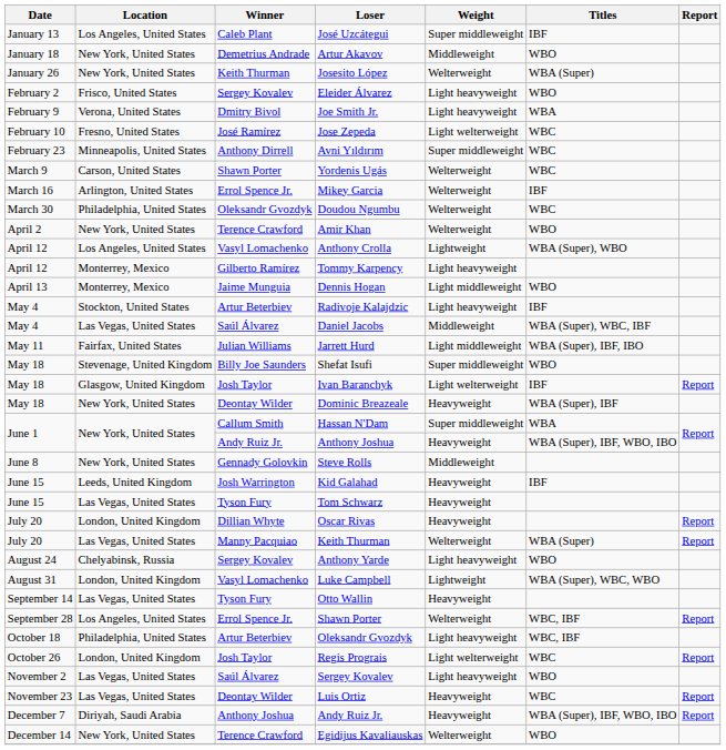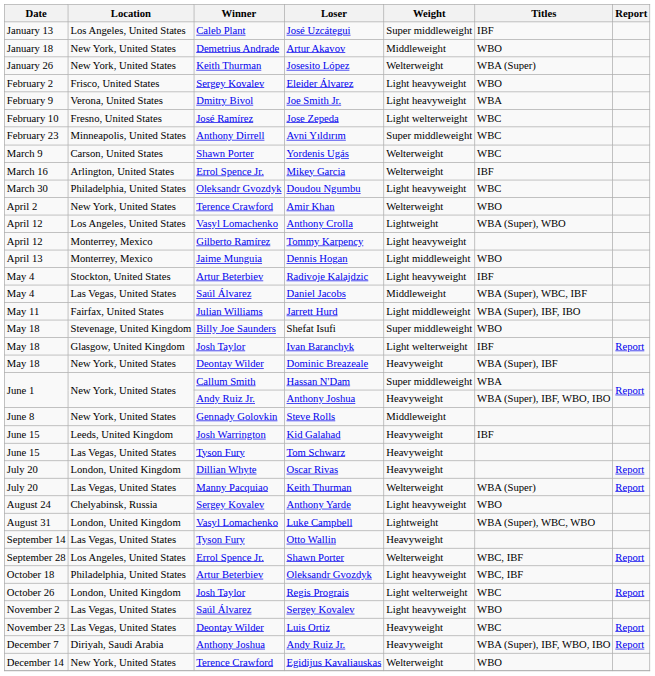 <table class="wikitable" style="font-size: 95%">
 <tr>
 <th>Date</th>
 <th>Location</th>
 <th>Winner</th>
 <th>Loser</th>
 <th>Weight</th>
 <th>Titles</th>
 <th>Report</th>
 </tr>
 <tr>
 <td>January 13</td>
 <td>Los Angeles, United States</td>
 <td><a href='#'>Caleb Plant</a></td>
 <td><a href='#'>José Uzcátegui</a></td>
 <td>Super middleweight</td>
 <td>IBF</td>
 <td></td>
 </tr>
 <tr>
 <td>January 18</td>
 <td>New York, United States</td>
 <td><a href='#'>Demetrius Andrade</a></td>
 <td><a href='#'>Artur Akavov</a></td>
 <td>Middleweight</td>
 <td>WBO</td>
 <td></td>
 </tr>
 <tr>
 <td>January 26</td>
 <td>New York, United States</td>
 <td><a href='#'>Keith Thurman</a></td>
 <td><a href='#'>Josesito López</a></td>
 <td>Welterweight</td>
 <td>WBA (Super)</td>
 <td></td>
 </tr>
 <tr>
 <td>February 2</td>
 <td>Frisco, United States</td>
 <td><a href='#'>Sergey Kovalev</a></td>
 <td><a href='#'>Eleider Álvarez</a></td>
 <td>Light heavyweight</td>
 <td>WBO</td>
 <td></td>
 </tr>
 <tr>
 <td>February 9</td>
 <td>Verona, United States</td>
 <td><a href='#'>Dmitry Bivol</a></td>
 <td><a href='#'>Joe Smith Jr.</a></td>
 <td>Light heavyweight</td>
 <td>WBA</td>
 <td></td>
 </tr>
 <tr>
 <td>February 10</td>
 <td>Fresno, United States</td>
 <td><a href='#'>José Ramírez</a></td>
 <td><a href='#'>Jose Zepeda</a></td>
 <td>Light welterweight</td>
 <td>WBC</td>
 <td></td>
 </tr>
 <tr>
 <td>February 23</td>
 <td>Minneapolis, United States</td>
 <td><a href='#'>Anthony Dirrell</a></td>
 <td><a href='#'>Avni Yıldırım</a></td>
 <td>Super middleweight</td>
 <td>WBC</td>
 <td></td>
 </tr>
 <tr>
 <td>March 9</td>
 <td>Carson, United States</td>
 <td><a href='#'>Shawn Porter</a></td>
 <td><a href='#'>Yordenis Ugás</a></td>
 <td>Welterweight</td>
 <td>WBC</td>
 <td></td>
 </tr>
 <tr>
 <td>March 16</td>
 <td>Arlington, United States</td>
 <td><a href='#'>Errol Spence Jr.</a></td>
 <td><a href='#'>Mikey Garcia</a></td>
 <td>Welterweight</td>
 <td>IBF</td>
 <td></td>
 </tr>
 <tr>
 <td>March 30</td>
 <td>Philadelphia, United States</td>
 <td><a href='#'>Oleksandr Gvozdyk</a></td>
 <td><a href='#'>Doudou Ngumbu</a></td>
-<td>Welterweight</td>
+<td>Light heavyweight</td>
 <td>WBC</td>
 <td></td>
 </tr>
 <tr>
 <td>April 2</td>
 <td>New York, United States</td>
 <td><a href='#'>Terence Crawford</a></td>
 <td><a href='#'>Amir Khan</a></td>
 <td>Welterweight</td>
 <td>WBO</td>
 <td></td>
 </tr>
 <tr>
 <td>April 12</td>
 <td>Los Angeles, United States</td>
 <td><a href='#'>Vasyl Lomachenko</a></td>
 <td><a href='#'>Anthony Crolla</a></td>
 <td>Lightweight</td>
 <td>WBA (Super), WBO</td>
 <td></td>
 </tr>
 <tr>
 <td>April 12</td>
 <td>Monterrey, Mexico</td>
 <td><a href='#'>Gilberto Ramírez</a></td>
 <td><a href='#'>Tommy Karpency</a></td>
 <td>Light heavyweight</td>
 <td></td>
 <td></td>
 </tr>
 <tr>
 <td>April 13</td>
 <td>Monterrey, Mexico</td>
 <td><a href='#'>Jaime Munguia</a></td>
 <td><a href='#'>Dennis Hogan</a></td>
 <td>Light middleweight</td>
 <td>WBO</td>
 <td></td>
 </tr>
 <tr>
 <td>May 4</td>
 <td>Stockton, United States</td>
 <td><a href='#'>Artur Beterbiev</a></td>
 <td><a href='#'>Radivoje Kalajdzic</a></td>
 <td>Light heavyweight</td>
 <td>IBF</td>
 <td></td>
 </tr>
 <tr>
 <td>May 4</td>
 <td>Las Vegas, United States</td>
 <td><a href='#'>Saúl Álvarez</a></td>
 <td><a href='#'>Daniel Jacobs</a></td>
 <td>Middleweight</td>
 <td>WBA (Super), WBC, IBF</td>
 <td></td>
 </tr>
 <tr>
 <td>May 11</td>
 <td>Fairfax, United States</td>
 <td><a href='#'>Julian Williams</a></td>
 <td><a href='#'>Jarrett Hurd</a></td>
 <td>Light middleweight</td>
 <td>WBA (Super), IBF, IBO</td>
 <td></td>
 </tr>
 <tr>
 <td>May 18</td>
 <td>Stevenage, United Kingdom</td>
 <td><a href='#'>Billy Joe Saunders</a></td>
 <td>Shefat Isufi</td>
 <td>Super middleweight</td>
 <td>WBO</td>
 <td></td>
 </tr>
 <tr>
 <td>May 18</td>
 <td>Glasgow, United Kingdom</td>
 <td><a href='#'>Josh Taylor</a></td>
 <td><a href='#'>Ivan Baranchyk</a></td>
 <td>Light welterweight</td>
 <td>IBF</td>
 <td><a href='#'>Report</a></td>
 </tr>
 <tr>
 <td>May 18</td>
 <td>New York, United States</td>
 <td><a href='#'>Deontay Wilder</a></td>
 <td><a href='#'>Dominic Breazeale</a></td>
 <td>Heavyweight</td>
 <td>WBA (Super), IBF</td>
 <td></td>
 </tr>
 <tr>
 <td rowspan=2>June 1</td>
 <td rowspan=2>New York, United States</td>
 <td><a href='#'>Callum Smith</a></td>
 <td><a href='#'>Hassan N'Dam</a></td>
 <td>Super middleweight</td>
 <td>WBA</td>
 <td rowspan=2><a href='#'>Report</a></td>
 </tr>
 <tr>
 <td><a href='#'>Andy Ruiz Jr.</a></td>
 <td><a href='#'>Anthony Joshua</a></td>
 <td>Heavyweight</td>
 <td>WBA (Super), IBF, WBO, IBO</td>
 </tr>
 <tr>
 <td>June 8</td>
 <td>New York, United States</td>
 <td><a href='#'>Gennady Golovkin</a></td>
 <td><a href='#'>Steve Rolls</a></td>
 <td>Middleweight</td>
 <td></td>
 <td></td>
 </tr>
 <tr>
 <td>June 15</td>
 <td>Leeds, United Kingdom</td>
 <td><a href='#'>Josh Warrington</a></td>
 <td><a href='#'>Kid Galahad</a></td>
 <td>Heavyweight</td>
 <td>IBF</td>
 <td></td>
 </tr>
 <tr>
 <td>June 15</td>
 <td>Las Vegas, United States</td>
 <td><a href='#'>Tyson Fury</a></td>
 <td><a href='#'>Tom Schwarz</a></td>
 <td>Heavyweight</td>
 <td></td>
 <td></td>
 </tr>
 <tr>
 <td>July 20</td>
 <td>London, United Kingdom</td>
 <td><a href='#'>Dillian Whyte</a></td>
 <td><a href='#'>Oscar Rivas</a></td>
 <td>Heavyweight</td>
 <td></td>
 <td><a href='#'>Report</a></td>
 </tr>
 <tr>
 <td>July 20</td>
 <td>Las Vegas, United States</td>
 <td><a href='#'>Manny Pacquiao</a></td>
 <td><a href='#'>Keith Thurman</a></td>
 <td>Welterweight</td>
 <td>WBA (Super)</td>
 <td><a href='#'>Report</a></td>
 </tr>
 <tr>
 <td>August 24</td>
 <td>Chelyabinsk, Russia</td>
 <td><a href='#'>Sergey Kovalev</a></td>
 <td><a href='#'>Anthony Yarde</a></td>
 <td>Light heavyweight</td>
 <td>WBO</td>
 <td></td>
 </tr>
 <tr>
 <td>August 31</td>
 <td>London, United Kingdom</td>
 <td><a href='#'>Vasyl Lomachenko</a></td>
 <td><a href='#'>Luke Campbell</a></td>
 <td>Lightweight</td>
 <td>WBA (Super), WBC, WBO</td>
 <td></td>
 </tr>
 <tr>
 <td>September 14</td>
 <td>Las Vegas, United States</td>
 <td><a href='#'>Tyson Fury</a></td>
 <td><a href='#'>Otto Wallin</a></td>
 <td>Heavyweight</td>
 <td></td>
 <td></td>
 </tr>
 <tr>
 <td>September 28</td>
 <td>Los Angeles, United States</td>
 <td><a href='#'>Errol Spence Jr.</a></td>
 <td><a href='#'>Shawn Porter</a></td>
 <td>Welterweight</td>
 <td>WBC, IBF</td>
 <td><a href='#'>Report</a></td>
 </tr>
 <tr>
 <td>October 18</td>
 <td>Philadelphia, United States</td>
 <td><a href='#'>Artur Beterbiev</a></td>
 <td><a href='#'>Oleksandr Gvozdyk</a></td>
 <td>Light heavyweight</td>
 <td>WBC, IBF</td>
 <td></td>
 </tr>
 <tr>
 <td>October 26</td>
 <td>London, United Kingdom</td>
 <td><a href='#'>Josh Taylor</a></td>
 <td><a href='#'>Regis Prograis</a></td>
 <td>Light welterweight</td>
 <td>WBC</td>
 <td><a href='#'>Report</a></td>
 </tr>
 <tr>
 <td>November 2</td>
 <td>Las Vegas, United States</td>
 <td><a href='#'>Saúl Álvarez</a></td>
 <td><a href='#'>Sergey Kovalev</a></td>
 <td>Light heavyweight</td>
 <td>WBO</td>
 <td></td>
 </tr>
 <tr>
 <td>November 23</td>
 <td>Las Vegas, United States</td>
 <td><a href='#'>Deontay Wilder</a></td>
 <td><a href='#'>Luis Ortiz</a></td>
 <td>Heavyweight</td>
 <td>WBC</td>
 <td><a href='#'>Report</a></td>
 </tr>
 <tr>
 <td>December 7</td>
 <td>Diriyah, Saudi Arabia</td>
 <td><a href='#'>Anthony Joshua</a></td>
 <td><a href='#'>Andy Ruiz Jr.</a></td>
 <td>Heavyweight</td>
 <td>WBA (Super), IBF, WBO, IBO</td>
 <td><a href='#'>Report</a></td>
 </tr>
 <tr>
 <td>December 14</td>
 <td>New York, United States</td>
 <td><a href='#'>Terence Crawford</a></td>
 <td><a href='#'>Egidijus Kavaliauskas</a></td>
 <td>Welterweight</td>
 <td>WBO</td>
 <td></td>
 </tr>
 <tr>
 </tr>
 </table>
